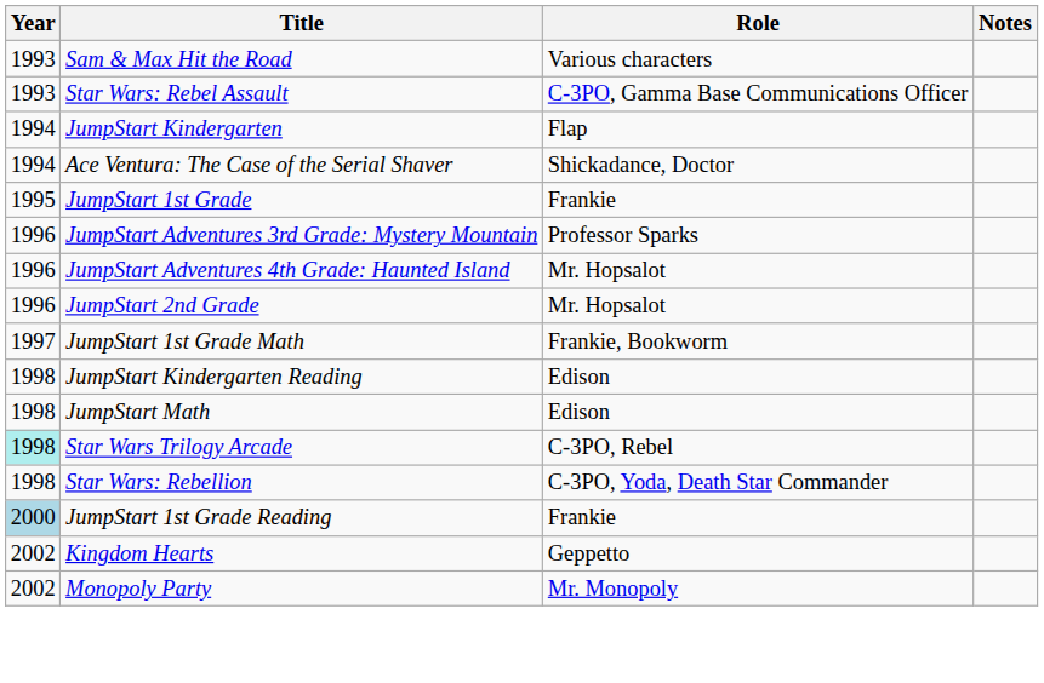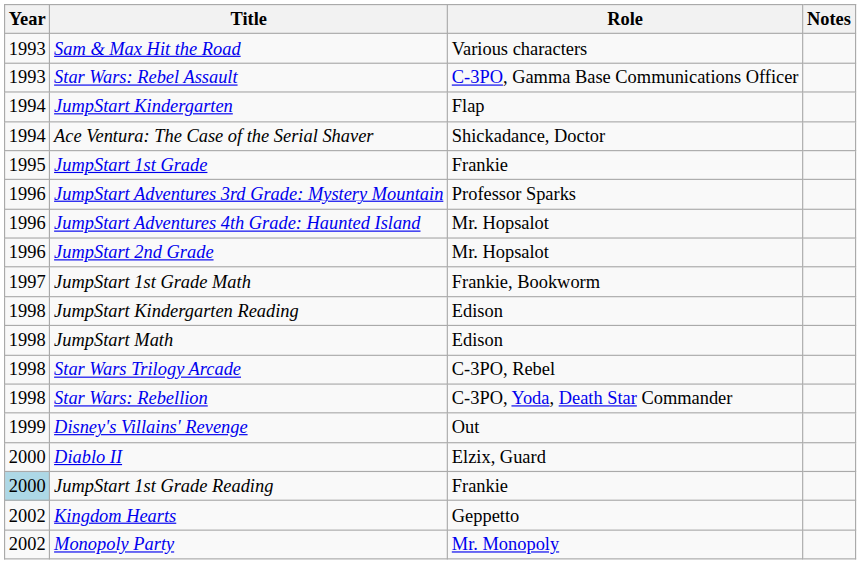 <table class="wikitable sortable">
 <tr>
 <th>Year</th>
 <th>Title</th>
 <th>Role</th>
 <th>Notes</th>
 </tr>
 <tr>
 <td>1993</td>
 <td><em><a href='#'>Sam & Max Hit the Road</a></em></td>
 <td>Various characters</td>
 <td></td>
 </tr>
 <tr>
 <td>1993</td>
 <td><em><a href='#'>Star Wars: Rebel Assault</a></em></td>
 <td><a href='#'>C-3PO</a>, Gamma Base Communications Officer</td>
 <td></td>
 </tr>
 <tr>
 <td>1994</td>
 <td><em><a href='#'>JumpStart Kindergarten</a></em></td>
 <td>Flap</td>
 <td></td>
 </tr>
 <tr>
 <td>1994</td>
 <td><em>Ace Ventura: The Case of the Serial Shaver</em></td>
 <td>Shickadance, Doctor</td>
 <td></td>
 </tr>
 <tr>
 <td>1995</td>
 <td><em><a href='#'>JumpStart 1st Grade</a></em></td>
 <td>Frankie</td>
 <td></td>
 </tr>
 <tr>
 <td>1996</td>
 <td><em><a href='#'>JumpStart Adventures 3rd Grade: Mystery Mountain</a></em></td>
 <td>Professor Sparks</td>
 <td></td>
 </tr>
 <tr>
 <td>1996</td>
 <td><em><a href='#'>JumpStart Adventures 4th Grade: Haunted Island</a></em></td>
 <td>Mr. Hopsalot</td>
 <td></td>
 </tr>
 <tr>
 <td>1996</td>
 <td><em><a href='#'>JumpStart 2nd Grade</a></em></td>
 <td>Mr. Hopsalot</td>
 <td></td>
 </tr>
 <tr>
 <td>1997</td>
 <td><em>JumpStart 1st Grade Math</em></td>
 <td>Frankie, Bookworm</td>
 <td></td>
 </tr>
 <tr>
 <td>1998</td>
 <td><em>JumpStart Kindergarten Reading</em></td>
 <td>Edison</td>
 <td></td>
 </tr>
 <tr>
 <td>1998</td>
 <td><em>JumpStart Math</em></td>
 <td>Edison</td>
 <td></td>
 </tr>
 <tr>
-<td style="background: paleturquoise;">1998</td>
+<td>1998</td>
 <td><em><a href='#'>Star Wars Trilogy Arcade</a></em></td>
 <td>C-3PO, Rebel</td>
 <td></td>
 </tr>
 <tr>
 <td>1998</td>
 <td><em><a href='#'>Star Wars: Rebellion</a></em></td>
 <td>C-3PO, <a href='#'>Yoda</a>, <a href='#'>Death Star</a> Commander</td>
+<td></td>
+</tr>
+<tr>
+<td>1999</td>
+<td><em><a href='#'>Disney's Villains' Revenge</a></em></td>
+<td>Out</td>
+<td></td>
+</tr>
+<tr>
+<td>2000</td>
+<td><em><a href='#'>Diablo II</a></em></td>
+<td>Elzix, Guard</td>
 <td></td>
 </tr>
 <tr>
 <td style="background: lightblue;">2000</td>
 <td><em>JumpStart 1st Grade Reading</em></td>
 <td>Frankie</td>
 <td></td>
 </tr>
 <tr>
 <td>2002</td>
 <td><em><a href='#'>Kingdom Hearts</a></em></td>
 <td>Geppetto</td>
 <td></td>
 </tr>
 <tr>
 <td>2002</td>
 <td><em><a href='#'>Monopoly Party</a></em></td>
 <td><a href='#'>Mr. Monopoly</a></td>
 <td></td>
 </tr>
 </table>
